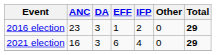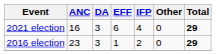 <table class="wikitable">
 <tr>
 <th>Event</th>
 <th><a href='#'>ANC</a></th>
 <th><a href='#'>DA</a></th>
 <th><a href='#'>EFF</a></th>
 <th><a href='#'>IFP</a></th>
 <th>Other</th>
 <th>Total</th>
 </tr>
 <tr>
+<td><a href='#'>2021 election</a></td>
+<td>16</td>
+<td>3</td>
+<td>6</td>
+<td>4</td>
+<td>0</td>
+<td><strong>29</strong></td>
+</tr>
+<tr>
 <td><a href='#'>2016 election</a></td>
 <td>23</td>
 <td>3</td>
 <td>1</td>
 <td>2</td>
 <td>0</td>
 <td><strong>29</strong></td>
 </tr>
 <tr>
-<td><a href='#'>2021 election</a></td>
-<td>16</td>
-<td>3</td>
-<td>6</td>
-<td>4</td>
-<td>0</td>
-<td><strong>29</strong></td>
-</tr>
-<tr>
 </tr>
 </table>
